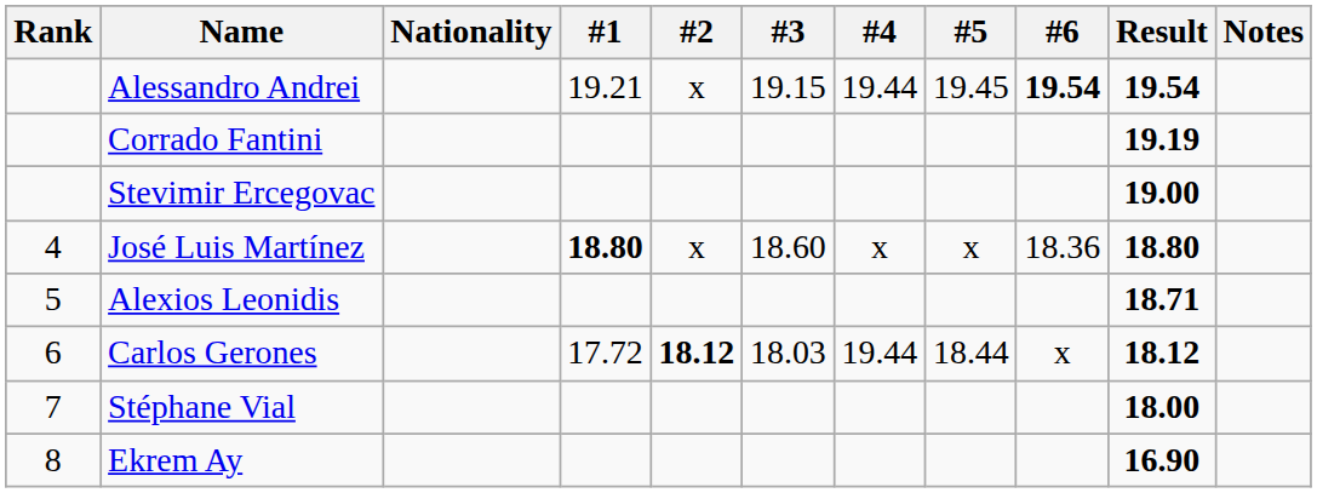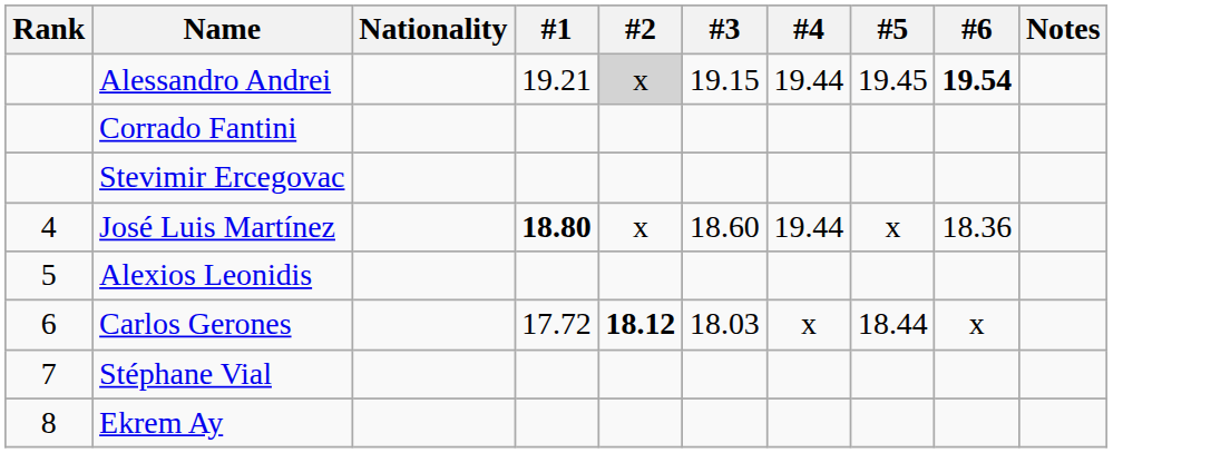 <table class="wikitable sortable" style="text-align:center">
 <tr>
 <th>Rank</th>
 <th>Name</th>
 <th>Nationality</th>
 <th>#1</th>
 <th>#2</th>
 <th>#3</th>
 <th>#4</th>
 <th>#5</th>
 <th>#6</th>
-<th>Result</th>
 <th>Notes</th>
 </tr>
 <tr>
 <td></td>
 <td align=left><a href='#'>Alessandro Andrei</a></td>
 <td align=left></td>
 <td>19.21</td>
-<td>x</td>
+<td style="background: lightgrey;">x</td>
 <td>19.15</td>
 <td>19.44</td>
 <td>19.45</td>
-<td><strong>19.54</strong></td>
 <td><strong>19.54</strong></td>
 <td></td>
 </tr>
 <tr>
 <td></td>
 <td align=left><a href='#'>Corrado Fantini</a></td>
 <td align=left></td>
 <td></td>
 <td></td>
 <td></td>
 <td></td>
 <td></td>
 <td></td>
-<td><strong>19.19</strong></td>
 <td></td>
 </tr>
 <tr>
 <td></td>
 <td align=left><a href='#'>Stevimir Ercegovac</a></td>
 <td align=left></td>
 <td></td>
 <td></td>
 <td></td>
 <td></td>
 <td></td>
 <td></td>
-<td><strong>19.00</strong></td>
 <td></td>
 </tr>
 <tr>
 <td>4</td>
 <td align=left><a href='#'>José Luis Martínez</a></td>
 <td align=left></td>
 <td><strong>18.80</strong></td>
 <td>x</td>
 <td>18.60</td>
-<td>x</td>
+<td>19.44</td>
 <td>x</td>
 <td>18.36</td>
-<td><strong>18.80</strong></td>
 <td></td>
 </tr>
 <tr>
 <td>5</td>
 <td align=left><a href='#'>Alexios Leonidis</a></td>
 <td align=left></td>
 <td></td>
 <td></td>
 <td></td>
 <td></td>
 <td></td>
 <td></td>
-<td><strong>18.71</strong></td>
 <td></td>
 </tr>
 <tr>
 <td>6</td>
 <td align=left><a href='#'>Carlos Gerones</a></td>
 <td align=left></td>
 <td>17.72</td>
 <td><strong>18.12</strong></td>
 <td>18.03</td>
-<td>19.44</td>
+<td>x</td>
 <td>18.44</td>
 <td>x</td>
-<td><strong>18.12</strong></td>
 <td></td>
 </tr>
 <tr>
 <td>7</td>
 <td align=left><a href='#'>Stéphane Vial</a></td>
 <td align=left></td>
 <td></td>
 <td></td>
 <td></td>
 <td></td>
 <td></td>
 <td></td>
-<td><strong>18.00</strong></td>
 <td></td>
 </tr>
 <tr>
 <td>8</td>
 <td align=left><a href='#'>Ekrem Ay</a></td>
 <td align=left></td>
 <td></td>
 <td></td>
 <td></td>
 <td></td>
 <td></td>
 <td></td>
-<td><strong>16.90</strong></td>
 <td></td>
 </tr>
 </table>
